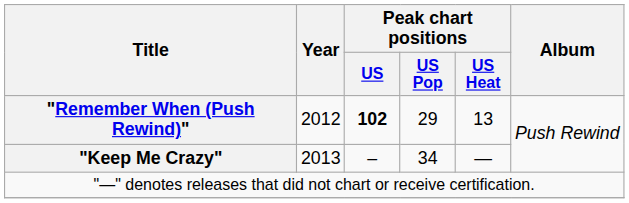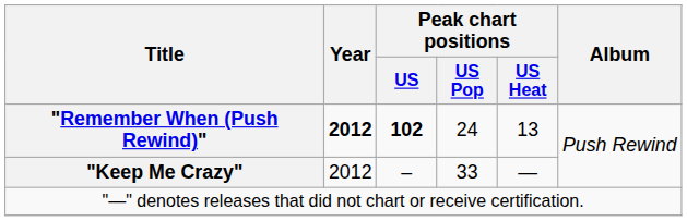 <table class="wikitable plainrowheaders" style="text-align:center;">
 <tr>
 <th scope="col" rowspan="2" style="width:16em;">Title</th>
 <th scope="col" rowspan="2">Year</th>
 <th scope="col" colspan="3">Peak chart positions</th>
 <th scope="col" rowspan="2">Album</th>
 </tr>
 <tr>
 <th scope="col" style="width:3em;font-size:90%;"><a href='#'>US</a></th>
 <th scope="col" style="width:3em;font-size:90%;"><a href='#'>US Pop</a></th>
 <th scope="col" style="width:3em;font-size:90%;"><a href='#'>US Heat</a></th>
 </tr>
 <tr>
 <th scope="row">"<a href='#'>Remember When (Push Rewind)</a>"</th>
-<td>2012</td>
+<td><strong>2012</strong></td>
 <td><strong>102</strong></td>
-<td>29</td>
+<td>24</td>
 <td>13</td>
 <td rowspan="2"><em>Push Rewind</em></td>
 </tr>
 <tr>
 <th scope="row">"Keep Me Crazy"</th>
-<td>2013</td>
+<td>2012</td>
 <td>–</td>
-<td>34</td>
+<td>33</td>
 <td>—</td>
 </tr>
 <tr>
 <td colspan="14" style="font-size:90%">"—" denotes releases that did not chart or receive certification.</td>
 </tr>
 <tr>
 </tr>
 </table>
